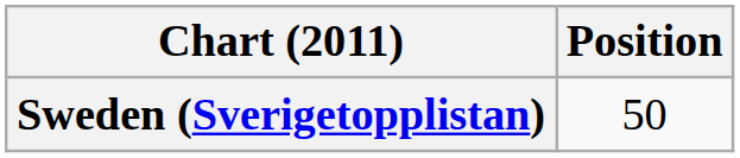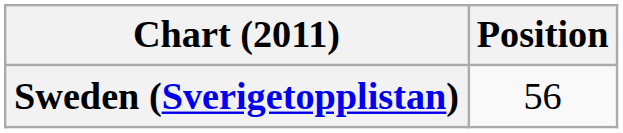 <table class="wikitable plainrowheaders">
 <tr>
 <th>Chart (2011)</th>
 <th>Position</th>
 </tr>
 <tr>
 <th scope="row">Sweden (<a href='#'>Sverigetopplistan</a>)</th>
-<td style="text-align:center;">50</td>
+<td style="text-align:center;">56</td>
 </tr>
 </table>
